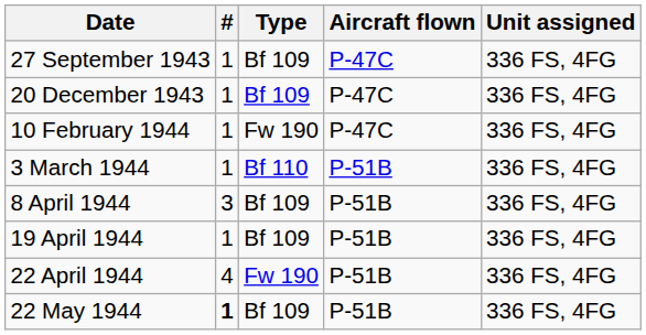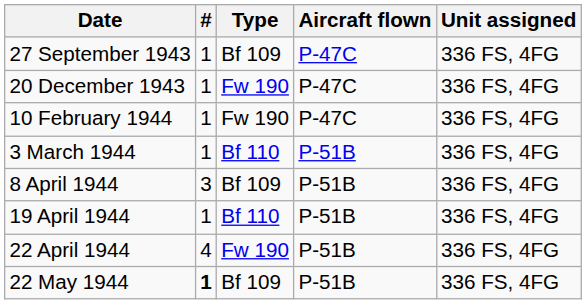 <table class="wikitable">
 <tr>
 <th>Date</th>
 <th>#</th>
 <th>Type</th>
 <th>Aircraft flown</th>
 <th>Unit assigned</th>
 </tr>
 <tr>
 <td>27 September 1943</td>
 <td>1</td>
 <td>Bf 109</td>
 <td><a href='#'>P-47C</a></td>
 <td>336 FS, 4FG</td>
 </tr>
 <tr>
 <td>20 December 1943</td>
 <td>1</td>
-<td><a href='#'>Bf 109</a></td>
+<td><a href='#'>Fw 190</a></td>
 <td>P-47C</td>
 <td>336 FS, 4FG</td>
 </tr>
 <tr>
 <td>10 February 1944</td>
 <td>1</td>
 <td>Fw 190</td>
 <td>P-47C</td>
 <td>336 FS, 4FG</td>
 </tr>
 <tr>
 <td>3 March 1944</td>
 <td>1</td>
 <td><a href='#'>Bf 110</a></td>
 <td><a href='#'>P-51B</a></td>
 <td>336 FS, 4FG</td>
 </tr>
 <tr>
 <td>8 April 1944</td>
 <td>3</td>
 <td>Bf 109</td>
 <td>P-51B</td>
 <td>336 FS, 4FG</td>
 </tr>
 <tr>
 <td>19 April 1944</td>
 <td>1</td>
-<td>Bf 109</td>
+<td><a href='#'>Bf 110</a></td>
 <td>P-51B</td>
 <td>336 FS, 4FG</td>
 </tr>
 <tr>
 <td>22 April 1944</td>
 <td>4</td>
 <td><a href='#'>Fw 190</a></td>
 <td>P-51B</td>
 <td>336 FS, 4FG</td>
 </tr>
 <tr>
 <td>22 May 1944</td>
 <td><strong>1</strong></td>
 <td>Bf 109</td>
 <td>P-51B</td>
 <td>336 FS, 4FG</td>
 </tr>
 </table>
